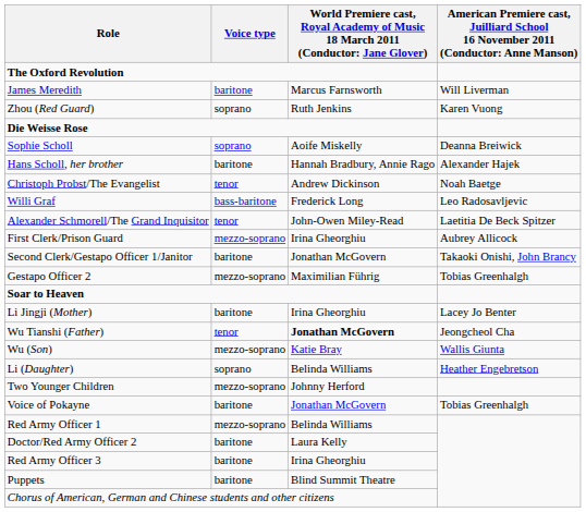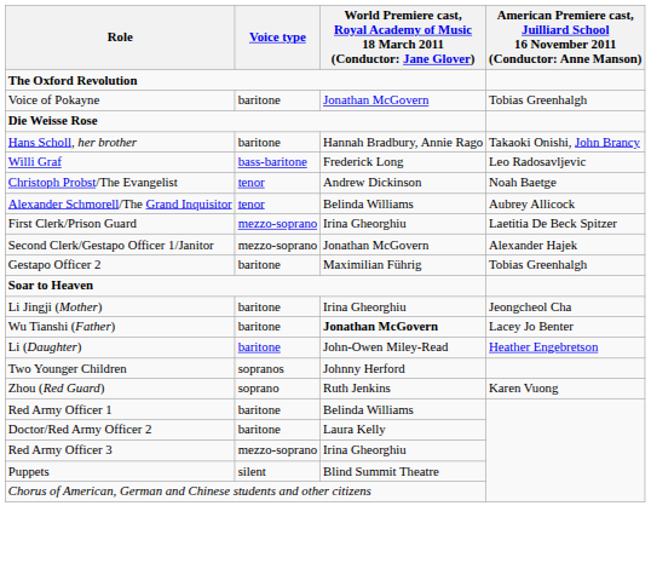 <table class="wikitable">
 <tr>
 <th>Role</th>
 <th><a href='#'>Voice type</a></th>
 <th>World Premiere cast,<br><a href='#'>Royal Academy of Music</a><br>18 March 2011<br>(Conductor: <a href='#'>Jane Glover</a>)</th>
 <th>American Premiere cast,<br><a href='#'>Juilliard School</a><br>16 November 2011<br>(Conductor: Anne Manson)</th>
 </tr>
 <tr>
 <td colspan="3"><strong>The Oxford Revolution</strong></td>
 </tr>
 <tr>
-<td><a href='#'>James Meredith</a></td>
-<td><a href='#'>baritone</a></td>
-<td>Marcus Farnsworth</td>
-<td>Will Liverman</td>
-</tr>
-<tr>
-<td>Zhou (<em>Red Guard</em>)</td>
-<td>soprano</td>
-<td>Ruth Jenkins</td>
-<td>Karen Vuong</td>
+<td>Voice of Pokayne</td>
+<td>baritone</td>
+<td><a href='#'>Jonathan McGovern</a></td>
+<td>Tobias Greenhalgh</td>
 </tr>
 <tr>
 <td colspan="3"><strong>Die Weisse Rose</strong></td>
 </tr>
 <tr>
-<td><a href='#'>Sophie Scholl</a></td>
-<td><a href='#'>soprano</a></td>
-<td>Aoife Miskelly</td>
-<td>Deanna Breiwick</td>
-</tr>
-<tr>
 <td><a href='#'>Hans Scholl</a>, <em>her brother</em></td>
 <td>baritone</td>
 <td>Hannah Bradbury, Annie Rago</td>
-<td>Alexander Hajek</td>
+<td>Takaoki Onishi, <a href='#'>John Brancy</a></td>
+</tr>
+<tr>
+<td><a href='#'>Willi Graf</a></td>
+<td><a href='#'>bass-baritone</a></td>
+<td>Frederick Long</td>
+<td>Leo Radosavljevic</td>
 </tr>
 <tr>
 <td><a href='#'>Christoph Probst</a>/The Evangelist</td>
 <td><a href='#'>tenor</a></td>
 <td>Andrew Dickinson</td>
 <td>Noah Baetge</td>
 </tr>
 <tr>
-<td><a href='#'>Willi Graf</a></td>
-<td><a href='#'>bass-baritone</a></td>
-<td>Frederick Long</td>
-<td>Leo Radosavljevic</td>
-</tr>
-<tr>
 <td><a href='#'>Alexander Schmorell</a>/The <a href='#'>Grand Inquisitor</a></td>
 <td><a href='#'>tenor</a></td>
-<td>John-Owen Miley-Read</td>
-<td>Laetitia De Beck Spitzer</td>
+<td>Belinda Williams</td>
+<td>Aubrey Allicock</td>
 </tr>
 <tr>
 <td>First Clerk/Prison Guard</td>
 <td><a href='#'>mezzo-soprano</a></td>
 <td>Irina Gheorghiu</td>
-<td>Aubrey Allicock</td>
+<td>Laetitia De Beck Spitzer</td>
 </tr>
 <tr>
 <td>Second Clerk/Gestapo Officer 1/Janitor</td>
-<td>baritone</td>
+<td>mezzo-soprano</td>
 <td>Jonathan McGovern</td>
-<td>Takaoki Onishi, <a href='#'>John Brancy</a></td>
+<td>Alexander Hajek</td>
 </tr>
 <tr>
 <td>Gestapo Officer 2</td>
-<td>mezzo-soprano</td>
+<td>baritone</td>
 <td>Maximilian Führig</td>
 <td>Tobias Greenhalgh</td>
 </tr>
 <tr>
 <td colspan="3"><strong>Soar to Heaven</strong></td>
 </tr>
 <tr>
 <td>Li Jingji (<em>Mother</em>)</td>
 <td>baritone</td>
 <td>Irina Gheorghiu</td>
+<td>Jeongcheol Cha</td>
+</tr>
+<tr>
+<td>Wu Tianshi (<em>Father</em>)</td>
+<td>baritone</td>
+<td><strong>Jonathan McGovern</strong></td>
 <td>Lacey Jo Benter</td>
 </tr>
 <tr>
-<td>Wu Tianshi (<em>Father</em>)</td>
-<td><a href='#'>tenor</a></td>
-<td><strong>Jonathan McGovern</strong></td>
-<td>Jeongcheol Cha</td>
-</tr>
-<tr>
-<td>Wu (<em>Son</em>)</td>
-<td>mezzo-soprano</td>
-<td><a href='#'>Katie Bray</a></td>
-<td><a href='#'>Wallis Giunta</a></td>
-</tr>
-<tr>
 <td>Li (<em>Daughter</em>)</td>
-<td>soprano</td>
-<td>Belinda Williams</td>
+<td><a href='#'>baritone</a></td>
+<td>John-Owen Miley-Read</td>
 <td><a href='#'>Heather Engebretson</a></td>
 </tr>
 <tr>
 <td>Two Younger Children</td>
-<td>mezzo-soprano</td>
+<td>sopranos</td>
 <td>Johnny Herford</td>
 </tr>
 <tr>
-<td>Voice of Pokayne</td>
-<td>baritone</td>
-<td><a href='#'>Jonathan McGovern</a></td>
-<td>Tobias Greenhalgh</td>
+<td>Zhou (<em>Red Guard</em>)</td>
+<td>soprano</td>
+<td>Ruth Jenkins</td>
+<td>Karen Vuong</td>
 </tr>
 <tr>
 <td>Red Army Officer 1</td>
-<td>mezzo-soprano</td>
+<td>baritone</td>
 <td>Belinda Williams</td>
 </tr>
 <tr>
 <td>Doctor/Red Army Officer 2</td>
 <td>baritone</td>
 <td>Laura Kelly</td>
 </tr>
 <tr>
 <td>Red Army Officer 3</td>
-<td>baritone</td>
+<td>mezzo-soprano</td>
 <td>Irina Gheorghiu</td>
 </tr>
 <tr>
 <td>Puppets</td>
-<td>baritone</td>
+<td>silent</td>
 <td>Blind Summit Theatre</td>
 </tr>
 <tr>
 <td colspan="3"><em>Chorus of American, German and Chinese students and other citizens</em></td>
 </tr>
 </table>
